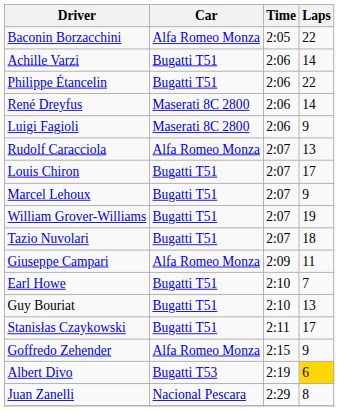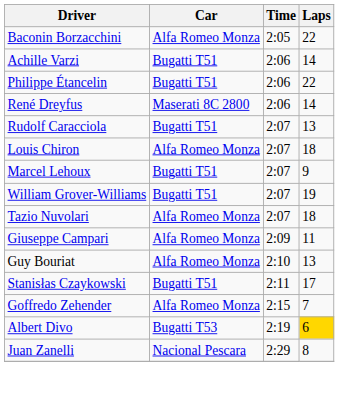 <table class=wikitable style="font-size:95%">
 <tr>
 <th>Driver</th>
 <th>Car</th>
 <th>Time</th>
 <th>Laps</th>
 </tr>
 <tr>
 <td> <a href='#'>Baconin Borzacchini</a></td>
 <td><a href='#'>Alfa Romeo Monza</a></td>
 <td>2:05</td>
 <td>22</td>
 </tr>
 <tr>
 <td> <a href='#'>Achille Varzi</a></td>
 <td><a href='#'>Bugatti T51</a></td>
 <td>2:06</td>
 <td>14</td>
 </tr>
 <tr>
 <td> <a href='#'>Philippe Étancelin</a></td>
 <td><a href='#'>Bugatti T51</a></td>
 <td>2:06</td>
 <td>22</td>
 </tr>
 <tr>
 <td> <a href='#'>René Dreyfus</a></td>
 <td><a href='#'>Maserati 8C 2800</a></td>
 <td>2:06</td>
 <td>14</td>
 </tr>
 <tr>
-<td> <a href='#'>Luigi Fagioli</a></td>
-<td><a href='#'>Maserati 8C 2800</a></td>
-<td>2:06</td>
-<td>9</td>
-</tr>
-<tr>
 <td> <a href='#'>Rudolf Caracciola</a></td>
-<td><a href='#'>Alfa Romeo Monza</a></td>
+<td><a href='#'>Bugatti T51</a></td>
 <td>2:07</td>
 <td>13</td>
 </tr>
 <tr>
 <td> <a href='#'>Louis Chiron</a></td>
-<td><a href='#'>Bugatti T51</a></td>
+<td><a href='#'>Alfa Romeo Monza</a></td>
 <td>2:07</td>
-<td>17</td>
+<td>18</td>
 </tr>
 <tr>
 <td> <a href='#'>Marcel Lehoux</a></td>
 <td><a href='#'>Bugatti T51</a></td>
 <td>2:07</td>
 <td>9</td>
 </tr>
 <tr>
 <td> <a href='#'>William Grover-Williams</a></td>
 <td><a href='#'>Bugatti T51</a></td>
 <td>2:07</td>
 <td>19</td>
 </tr>
 <tr>
 <td> <a href='#'>Tazio Nuvolari</a></td>
-<td><a href='#'>Bugatti T51</a></td>
+<td><a href='#'>Alfa Romeo Monza</a></td>
 <td>2:07</td>
 <td>18</td>
 </tr>
 <tr>
 <td> <a href='#'>Giuseppe Campari</a></td>
 <td><a href='#'>Alfa Romeo Monza</a></td>
 <td>2:09</td>
 <td>11</td>
 </tr>
 <tr>
-<td> <a href='#'>Earl Howe</a></td>
-<td><a href='#'>Bugatti T51</a></td>
-<td>2:10</td>
-<td>7</td>
-</tr>
-<tr>
 <td> Guy Bouriat</td>
-<td><a href='#'>Bugatti T51</a></td>
+<td><a href='#'>Alfa Romeo Monza</a></td>
 <td>2:10</td>
 <td>13</td>
 </tr>
 <tr>
 <td> <a href='#'>Stanisłas Czaykowski</a></td>
 <td><a href='#'>Bugatti T51</a></td>
 <td>2:11</td>
 <td>17</td>
 </tr>
 <tr>
 <td> <a href='#'>Goffredo Zehender</a></td>
 <td><a href='#'>Alfa Romeo Monza</a></td>
 <td>2:15</td>
-<td>9</td>
+<td>7</td>
 </tr>
 <tr>
 <td> <a href='#'>Albert Divo</a></td>
 <td><a href='#'>Bugatti T53</a></td>
 <td>2:19</td>
 <td style="background: gold;">6</td>
 </tr>
 <tr>
 <td> <a href='#'>Juan Zanelli</a></td>
 <td><a href='#'>Nacional Pescara</a></td>
 <td>2:29</td>
 <td>8</td>
 </tr>
 <tr>
 </tr>
 </table>
